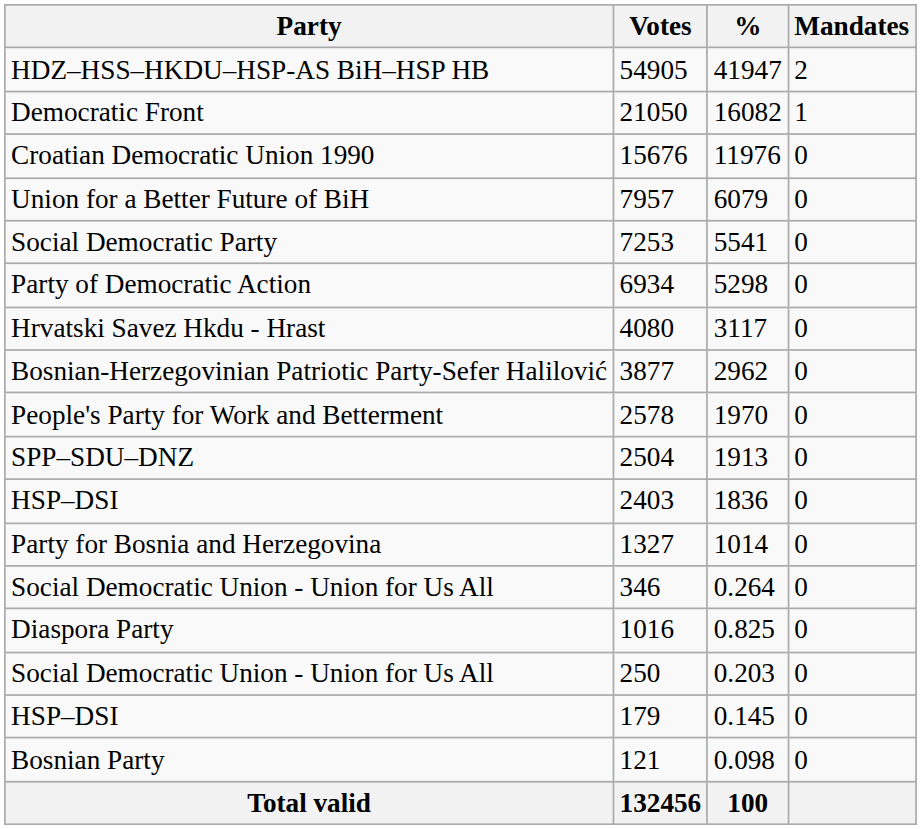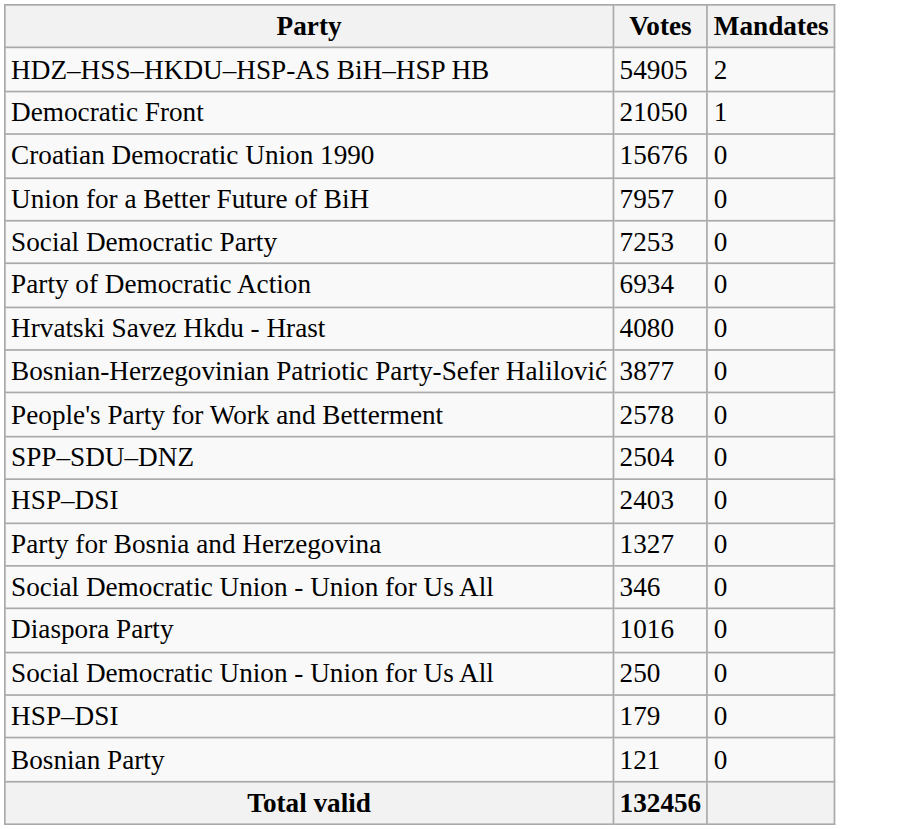 <table class="wikitable" style ="text-align: left">
 <tr>
 <th>Party</th>
 <th>Votes</th>
-<th>%</th>
 <th>Mandates</th>
 </tr>
 <tr>
 <td>HDZ–HSS–HKDU–HSP-AS BiH–HSP HB</td>
 <td>54905</td>
-<td>41947</td>
 <td>2</td>
 </tr>
 <tr>
 <td>Democratic Front</td>
 <td>21050</td>
-<td>16082</td>
 <td>1</td>
 </tr>
 <tr>
 <td>Croatian Democratic Union 1990</td>
 <td>15676</td>
-<td>11976</td>
 <td>0</td>
 </tr>
 <tr>
 <td>Union for a Better Future of BiH</td>
 <td>7957</td>
-<td>6079</td>
 <td>0</td>
 </tr>
 <tr>
 <td>Social Democratic Party</td>
 <td>7253</td>
-<td>5541</td>
 <td>0</td>
 </tr>
 <tr>
 <td>Party of Democratic Action</td>
 <td>6934</td>
-<td>5298</td>
 <td>0</td>
 </tr>
 <tr>
 <td>Hrvatski Savez Hkdu - Hrast</td>
 <td>4080</td>
-<td>3117</td>
 <td>0</td>
 </tr>
 <tr>
 <td>Bosnian-Herzegovinian Patriotic Party-Sefer Halilović</td>
 <td>3877</td>
-<td>2962</td>
 <td>0</td>
 </tr>
 <tr>
 <td>People's Party for Work and Betterment</td>
 <td>2578</td>
-<td>1970</td>
 <td>0</td>
 </tr>
 <tr>
 <td>SPP–SDU–DNZ</td>
 <td>2504</td>
-<td>1913</td>
 <td>0</td>
 </tr>
 <tr>
 <td>HSP–DSI</td>
 <td>2403</td>
-<td>1836</td>
 <td>0</td>
 </tr>
 <tr>
 <td>Party for Bosnia and Herzegovina</td>
 <td>1327</td>
-<td>1014</td>
 <td>0</td>
 </tr>
 <tr>
 <td>Social Democratic Union - Union for Us All</td>
 <td>346</td>
-<td>0.264</td>
 <td>0</td>
 </tr>
 <tr>
 <td>Diaspora Party</td>
 <td>1016</td>
-<td>0.825</td>
 <td>0</td>
 </tr>
 <tr>
 <td>Social Democratic Union - Union for Us All</td>
 <td>250</td>
-<td>0.203</td>
 <td>0</td>
 </tr>
 <tr>
 <td>HSP–DSI</td>
 <td>179</td>
-<td>0.145</td>
 <td>0</td>
 </tr>
 <tr>
 <td>Bosnian Party</td>
 <td>121</td>
-<td>0.098</td>
 <td>0</td>
 </tr>
 <tr>
 <th>Total valid</th>
 <th>132456</th>
-<th>100</th>
 <th></th>
 </tr>
 </table>
